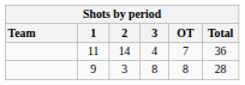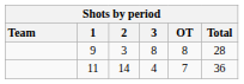 <table class="wikitable" style="width:20em; text-align:right;">
 <tr>
 <th colspan=6>Shots by period</th>
 </tr>
 <tr>
 <th style="width:8em; text-align:left;">Team</th>
 <th style="width:3em;">1</th>
 <th style="width:3em;">2</th>
 <th style="width:3em;">3</th>
 <th style="width:3em;">OT</th>
 <th style="width:3em;">Total</th>
 </tr>
 <tr>
 <td style="text-align:left;"></td>
+<td align=center>9</td>
+<td align=center>3</td>
+<td align=center>8</td>
+<td align=center>8</td>
+<td align=center>28</td>
+</tr>
+<tr>
+<td style="text-align:left;"></td>
 <td align=center>11</td>
 <td align=center>14</td>
 <td align=center>4</td>
 <td align=center>7</td>
 <td align=center>36</td>
 </tr>
-<tr>
-<td style="text-align:left;"></td>
-<td align=center>9</td>
-<td align=center>3</td>
-<td align=center>8</td>
-<td align=center>8</td>
-<td align=center>28</td>
-</tr>
 </table>
